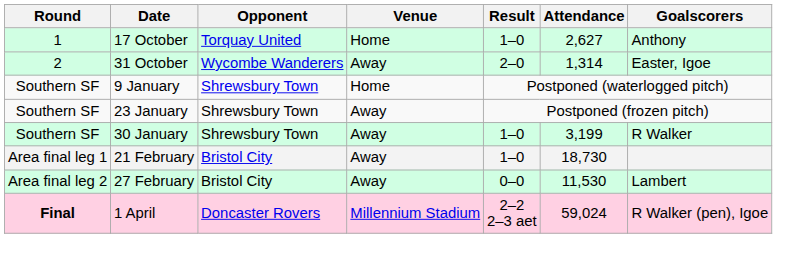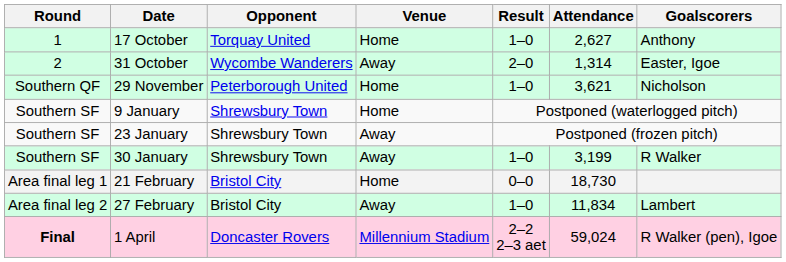 <table Class="wikitable">
 <tr>
 <th>Round</th>
 <th>Date</th>
 <th>Opponent</th>
 <th>Venue</th>
 <th>Result</th>
 <th>Attendance</th>
 <th>Goalscorers</th>
 </tr>
 <tr bgcolor = "#d0ffe3">
 <td align="center">1</td>
 <td>17 October</td>
 <td><a href='#'>Torquay United</a></td>
 <td>Home</td>
 <td align="center">1–0</td>
 <td align="center">2,627</td>
 <td>Anthony</td>
 </tr>
 <tr bgcolor = "#d0ffe3">
 <td align="center">2</td>
 <td>31 October</td>
 <td><a href='#'>Wycombe Wanderers</a></td>
 <td>Away</td>
 <td align="center">2–0</td>
 <td align="center">1,314</td>
 <td>Easter, Igoe</td>
 </tr>
+<tr bgcolor = "#d0ffe3">
+<td align="center">Southern QF</td>
+<td>29 November</td>
+<td><a href='#'>Peterborough United</a></td>
+<td>Home</td>
+<td align="center">1–0</td>
+<td align="center">3,621</td>
+<td>Nicholson</td>
+</tr>
 <tr>
 <td align="center">Southern SF</td>
 <td>9 January</td>
 <td><a href='#'>Shrewsbury Town</a></td>
 <td>Home</td>
 <td colspan="3" align="center">Postponed (waterlogged pitch)</td>
 </tr>
 <tr>
 <td align="center">Southern SF</td>
 <td>23 January</td>
 <td>Shrewsbury Town</td>
 <td>Away</td>
 <td colspan="3" align="center">Postponed (frozen pitch)</td>
 </tr>
 <tr bgcolor = "#d0ffe3">
 <td align="center">Southern SF</td>
 <td>30 January</td>
 <td>Shrewsbury Town</td>
 <td>Away</td>
 <td align="center">1–0</td>
 <td align="center">3,199</td>
 <td>R Walker</td>
 </tr>
 <tr bgcolor = "#f3f3f3">
 <td align="center">Area final leg 1</td>
 <td>21 February</td>
 <td><a href='#'>Bristol City</a></td>
-<td>Away</td>
-<td align="center">1–0</td>
+<td>Home</td>
+<td align="center">0–0</td>
 <td align="center">18,730</td>
 <td></td>
 </tr>
 <tr bgcolor = "#d0ffe3">
 <td align="center">Area final leg 2</td>
 <td>27 February</td>
 <td>Bristol City</td>
 <td>Away</td>
-<td align="center">0–0</td>
-<td align="center">11,530</td>
+<td align="center">1–0</td>
+<td align="center">11,834</td>
 <td>Lambert</td>
 </tr>
 <tr bgcolor = "#ffd0e3">
 <td align="center"><strong>Final</strong></td>
 <td>1 April</td>
 <td><a href='#'>Doncaster Rovers</a></td>
 <td><a href='#'>Millennium Stadium</a></td>
 <td align="center">2–2<br>2–3 aet</td>
 <td align="center">59,024</td>
 <td>R Walker (pen), Igoe</td>
 </tr>
 </table>
